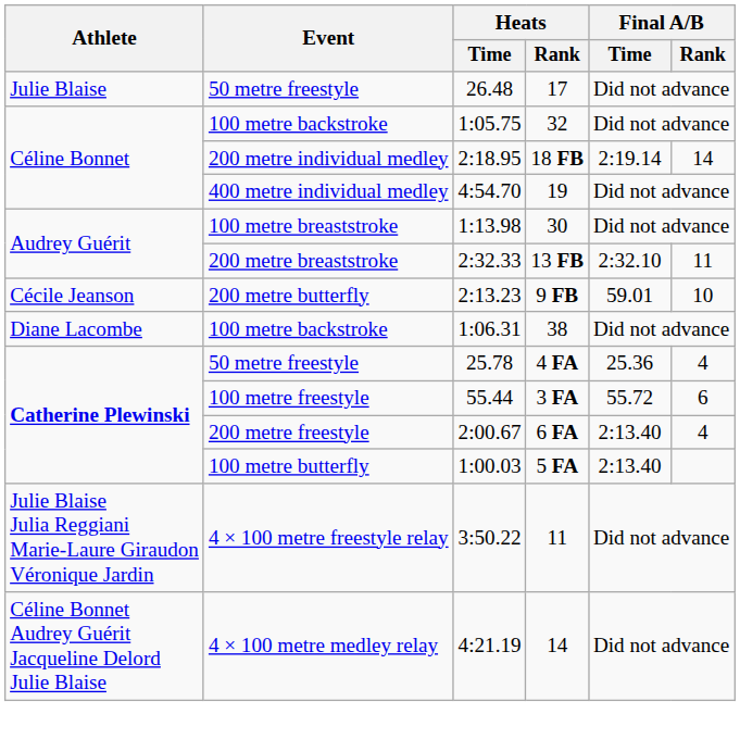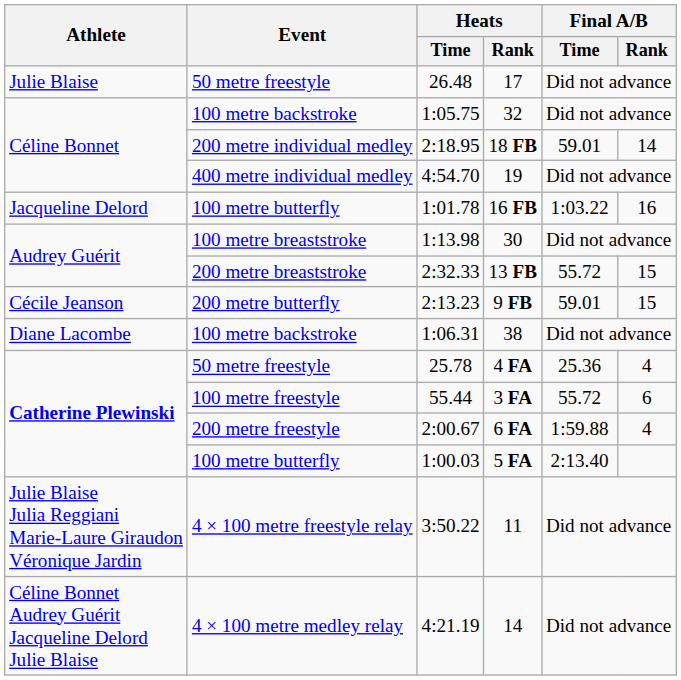 <table class="wikitable" style="font-size:90%">
 <tr>
 <th rowspan="2">Athlete</th>
 <th rowspan="2">Event</th>
 <th colspan=2>Heats</th>
 <th colspan=2>Final A/B</th>
 </tr>
 <tr style="font-size:95%">
 <th>Time</th>
 <th>Rank</th>
 <th>Time</th>
 <th>Rank</th>
 </tr>
 <tr align=center>
 <td align=left><a href='#'>Julie Blaise</a></td>
 <td align=left><a href='#'>50 metre freestyle</a></td>
 <td>26.48</td>
 <td>17</td>
 <td colspan=2>Did not advance</td>
 </tr>
 <tr align=center>
 <td align=left rowspan=3><a href='#'>Céline Bonnet</a></td>
 <td align=left><a href='#'>100 metre backstroke</a></td>
 <td>1:05.75</td>
 <td>32</td>
 <td colspan=2>Did not advance</td>
 </tr>
 <tr align=center>
 <td align=left><a href='#'>200 metre individual medley</a></td>
 <td>2:18.95</td>
 <td>18 <strong>FB</strong></td>
-<td>2:19.14</td>
+<td>59.01</td>
 <td>14</td>
 </tr>
 <tr align=center>
 <td align=left><a href='#'>400 metre individual medley</a></td>
 <td>4:54.70</td>
 <td>19</td>
 <td colspan=2>Did not advance</td>
+</tr>
+<tr align=center>
+<td align=left><a href='#'>Jacqueline Delord</a></td>
+<td align=left><a href='#'>100 metre butterfly</a></td>
+<td>1:01.78</td>
+<td>16 <strong>FB</strong></td>
+<td>1:03.22</td>
+<td>16</td>
 </tr>
 <tr align=center>
 <td align=left rowspan=2><a href='#'>Audrey Guérit</a></td>
 <td align=left><a href='#'>100 metre breaststroke</a></td>
 <td>1:13.98</td>
 <td>30</td>
 <td colspan=2>Did not advance</td>
 </tr>
 <tr align=center>
 <td align=left><a href='#'>200 metre breaststroke</a></td>
 <td>2:32.33</td>
 <td>13 <strong>FB</strong></td>
-<td>2:32.10</td>
-<td>11</td>
+<td>55.72</td>
+<td>15</td>
 </tr>
 <tr align=center>
 <td align=left><a href='#'>Cécile Jeanson</a></td>
 <td align=left><a href='#'>200 metre butterfly</a></td>
 <td>2:13.23</td>
 <td>9 <strong>FB</strong></td>
 <td>59.01</td>
-<td>10</td>
+<td>15</td>
 </tr>
 <tr align=center>
 <td align=left><a href='#'>Diane Lacombe</a></td>
 <td align=left><a href='#'>100 metre backstroke</a></td>
 <td>1:06.31</td>
 <td>38</td>
 <td colspan=2>Did not advance</td>
 </tr>
 <tr align=center>
 <td align=left rowspan=4><strong><a href='#'>Catherine Plewinski</a></strong></td>
 <td align=left><a href='#'>50 metre freestyle</a></td>
 <td>25.78</td>
 <td>4 <strong>FA</strong></td>
 <td>25.36</td>
 <td>4</td>
 </tr>
 <tr align=center>
 <td align=left><a href='#'>100 metre freestyle</a></td>
 <td>55.44</td>
 <td>3 <strong>FA</strong></td>
 <td>55.72</td>
 <td>6</td>
 </tr>
 <tr align=center>
 <td align=left><a href='#'>200 metre freestyle</a></td>
 <td>2:00.67</td>
 <td>6 <strong>FA</strong></td>
-<td>2:13.40</td>
+<td>1:59.88</td>
 <td>4</td>
 </tr>
 <tr align=center>
 <td align=left><a href='#'>100 metre butterfly</a></td>
 <td>1:00.03</td>
 <td>5 <strong>FA</strong></td>
 <td>2:13.40</td>
 <td></td>
 </tr>
 <tr align=center>
 <td align=left><a href='#'>Julie Blaise</a><br><a href='#'>Julia Reggiani</a><br><a href='#'>Marie-Laure Giraudon</a><br><a href='#'>Véronique Jardin</a></td>
 <td align=left><a href='#'>4 × 100 metre freestyle relay</a></td>
 <td>3:50.22</td>
 <td>11</td>
 <td colspan=2>Did not advance</td>
 </tr>
 <tr align=center>
 <td align=left><a href='#'>Céline Bonnet</a><br><a href='#'>Audrey Guérit</a><br><a href='#'>Jacqueline Delord</a><br><a href='#'>Julie Blaise</a></td>
 <td align=left><a href='#'>4 × 100 metre medley relay</a></td>
 <td>4:21.19</td>
 <td>14</td>
 <td colspan=2>Did not advance</td>
 </tr>
 </table>
